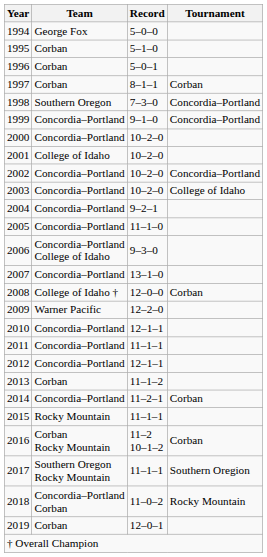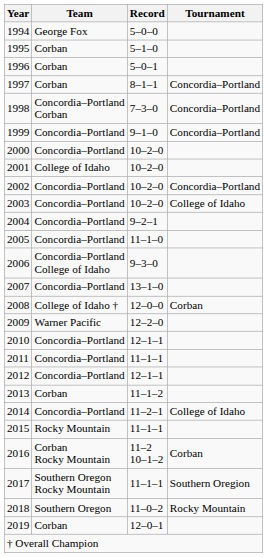 <table class="wikitable">
 <tr>
 <th>Year</th>
 <th>Team</th>
 <th>Record</th>
 <th>Tournament</th>
 </tr>
 <tr>
 <td>1994</td>
 <td>George Fox</td>
 <td>5–0–0</td>
 <td></td>
 </tr>
 <tr>
 <td>1995</td>
 <td>Corban</td>
 <td>5–1–0</td>
 <td></td>
 </tr>
 <tr>
 <td>1996</td>
 <td>Corban</td>
 <td>5–0–1</td>
 <td></td>
 </tr>
 <tr>
 <td>1997</td>
 <td>Corban</td>
 <td>8–1–1</td>
-<td>Corban</td>
+<td>Concordia–Portland</td>
 </tr>
 <tr>
 <td>1998</td>
-<td>Southern Oregon</td>
+<td>Concordia–Portland<br>Corban</td>
 <td>7–3–0</td>
 <td>Concordia–Portland</td>
 </tr>
 <tr>
 <td>1999</td>
 <td>Concordia–Portland</td>
 <td>9–1–0</td>
 <td>Concordia–Portland</td>
 </tr>
 <tr>
 <td>2000</td>
 <td>Concordia–Portland</td>
 <td>10–2–0</td>
 <td></td>
 </tr>
 <tr>
 <td>2001</td>
 <td>College of Idaho</td>
 <td>10–2–0</td>
 <td></td>
 </tr>
 <tr>
 <td>2002</td>
 <td>Concordia–Portland</td>
 <td>10–2–0</td>
 <td>Concordia–Portland</td>
 </tr>
 <tr>
 <td>2003</td>
 <td>Concordia–Portland</td>
 <td>10–2–0</td>
 <td>College of Idaho</td>
 </tr>
 <tr>
 <td>2004</td>
 <td>Concordia–Portland</td>
 <td>9–2–1</td>
 <td></td>
 </tr>
 <tr>
 <td>2005</td>
 <td>Concordia–Portland</td>
 <td>11–1–0</td>
 <td></td>
 </tr>
 <tr>
 <td>2006</td>
 <td>Concordia–Portland<br>College of Idaho</td>
 <td>9–3–0</td>
 <td></td>
 </tr>
 <tr>
 <td>2007</td>
 <td>Concordia–Portland</td>
 <td>13–1–0</td>
 <td></td>
 </tr>
 <tr>
 <td>2008</td>
 <td>College of Idaho †</td>
 <td>12–0–0</td>
 <td>Corban</td>
 </tr>
 <tr>
 <td>2009</td>
 <td>Warner Pacific</td>
 <td>12–2–0</td>
 <td></td>
 </tr>
 <tr>
 <td>2010</td>
 <td>Concordia–Portland</td>
 <td>12–1–1</td>
 <td></td>
 </tr>
 <tr>
 <td>2011</td>
 <td>Concordia–Portland</td>
 <td>11–1–1</td>
 <td></td>
 </tr>
 <tr>
 <td>2012</td>
 <td>Concordia–Portland</td>
 <td>12–1–1</td>
 <td></td>
 </tr>
 <tr>
 <td>2013</td>
 <td>Corban</td>
 <td>11–1–2</td>
 <td></td>
 </tr>
 <tr>
 <td>2014</td>
 <td>Concordia–Portland</td>
 <td>11–2–1</td>
-<td>Corban</td>
+<td>College of Idaho</td>
 </tr>
 <tr>
 <td>2015</td>
 <td>Rocky Mountain</td>
 <td>11–1–1</td>
 <td></td>
 </tr>
 <tr>
 <td>2016</td>
 <td>Corban<br>Rocky Mountain</td>
 <td>11–2<br>10–1–2</td>
 <td>Corban</td>
 </tr>
 <tr>
 <td>2017</td>
 <td>Southern Oregon<br>Rocky Mountain</td>
 <td>11–1–1</td>
 <td>Southern Oregion</td>
 </tr>
 <tr>
 <td>2018</td>
-<td>Concordia–Portland<br>Corban</td>
+<td>Southern Oregon</td>
 <td>11–0–2</td>
 <td>Rocky Mountain</td>
 </tr>
 <tr>
 <td>2019</td>
 <td>Corban</td>
 <td>12–0–1</td>
 <td></td>
 </tr>
 <tr>
 <td colspan=4>† Overall Champion</td>
 </tr>
 </table>
